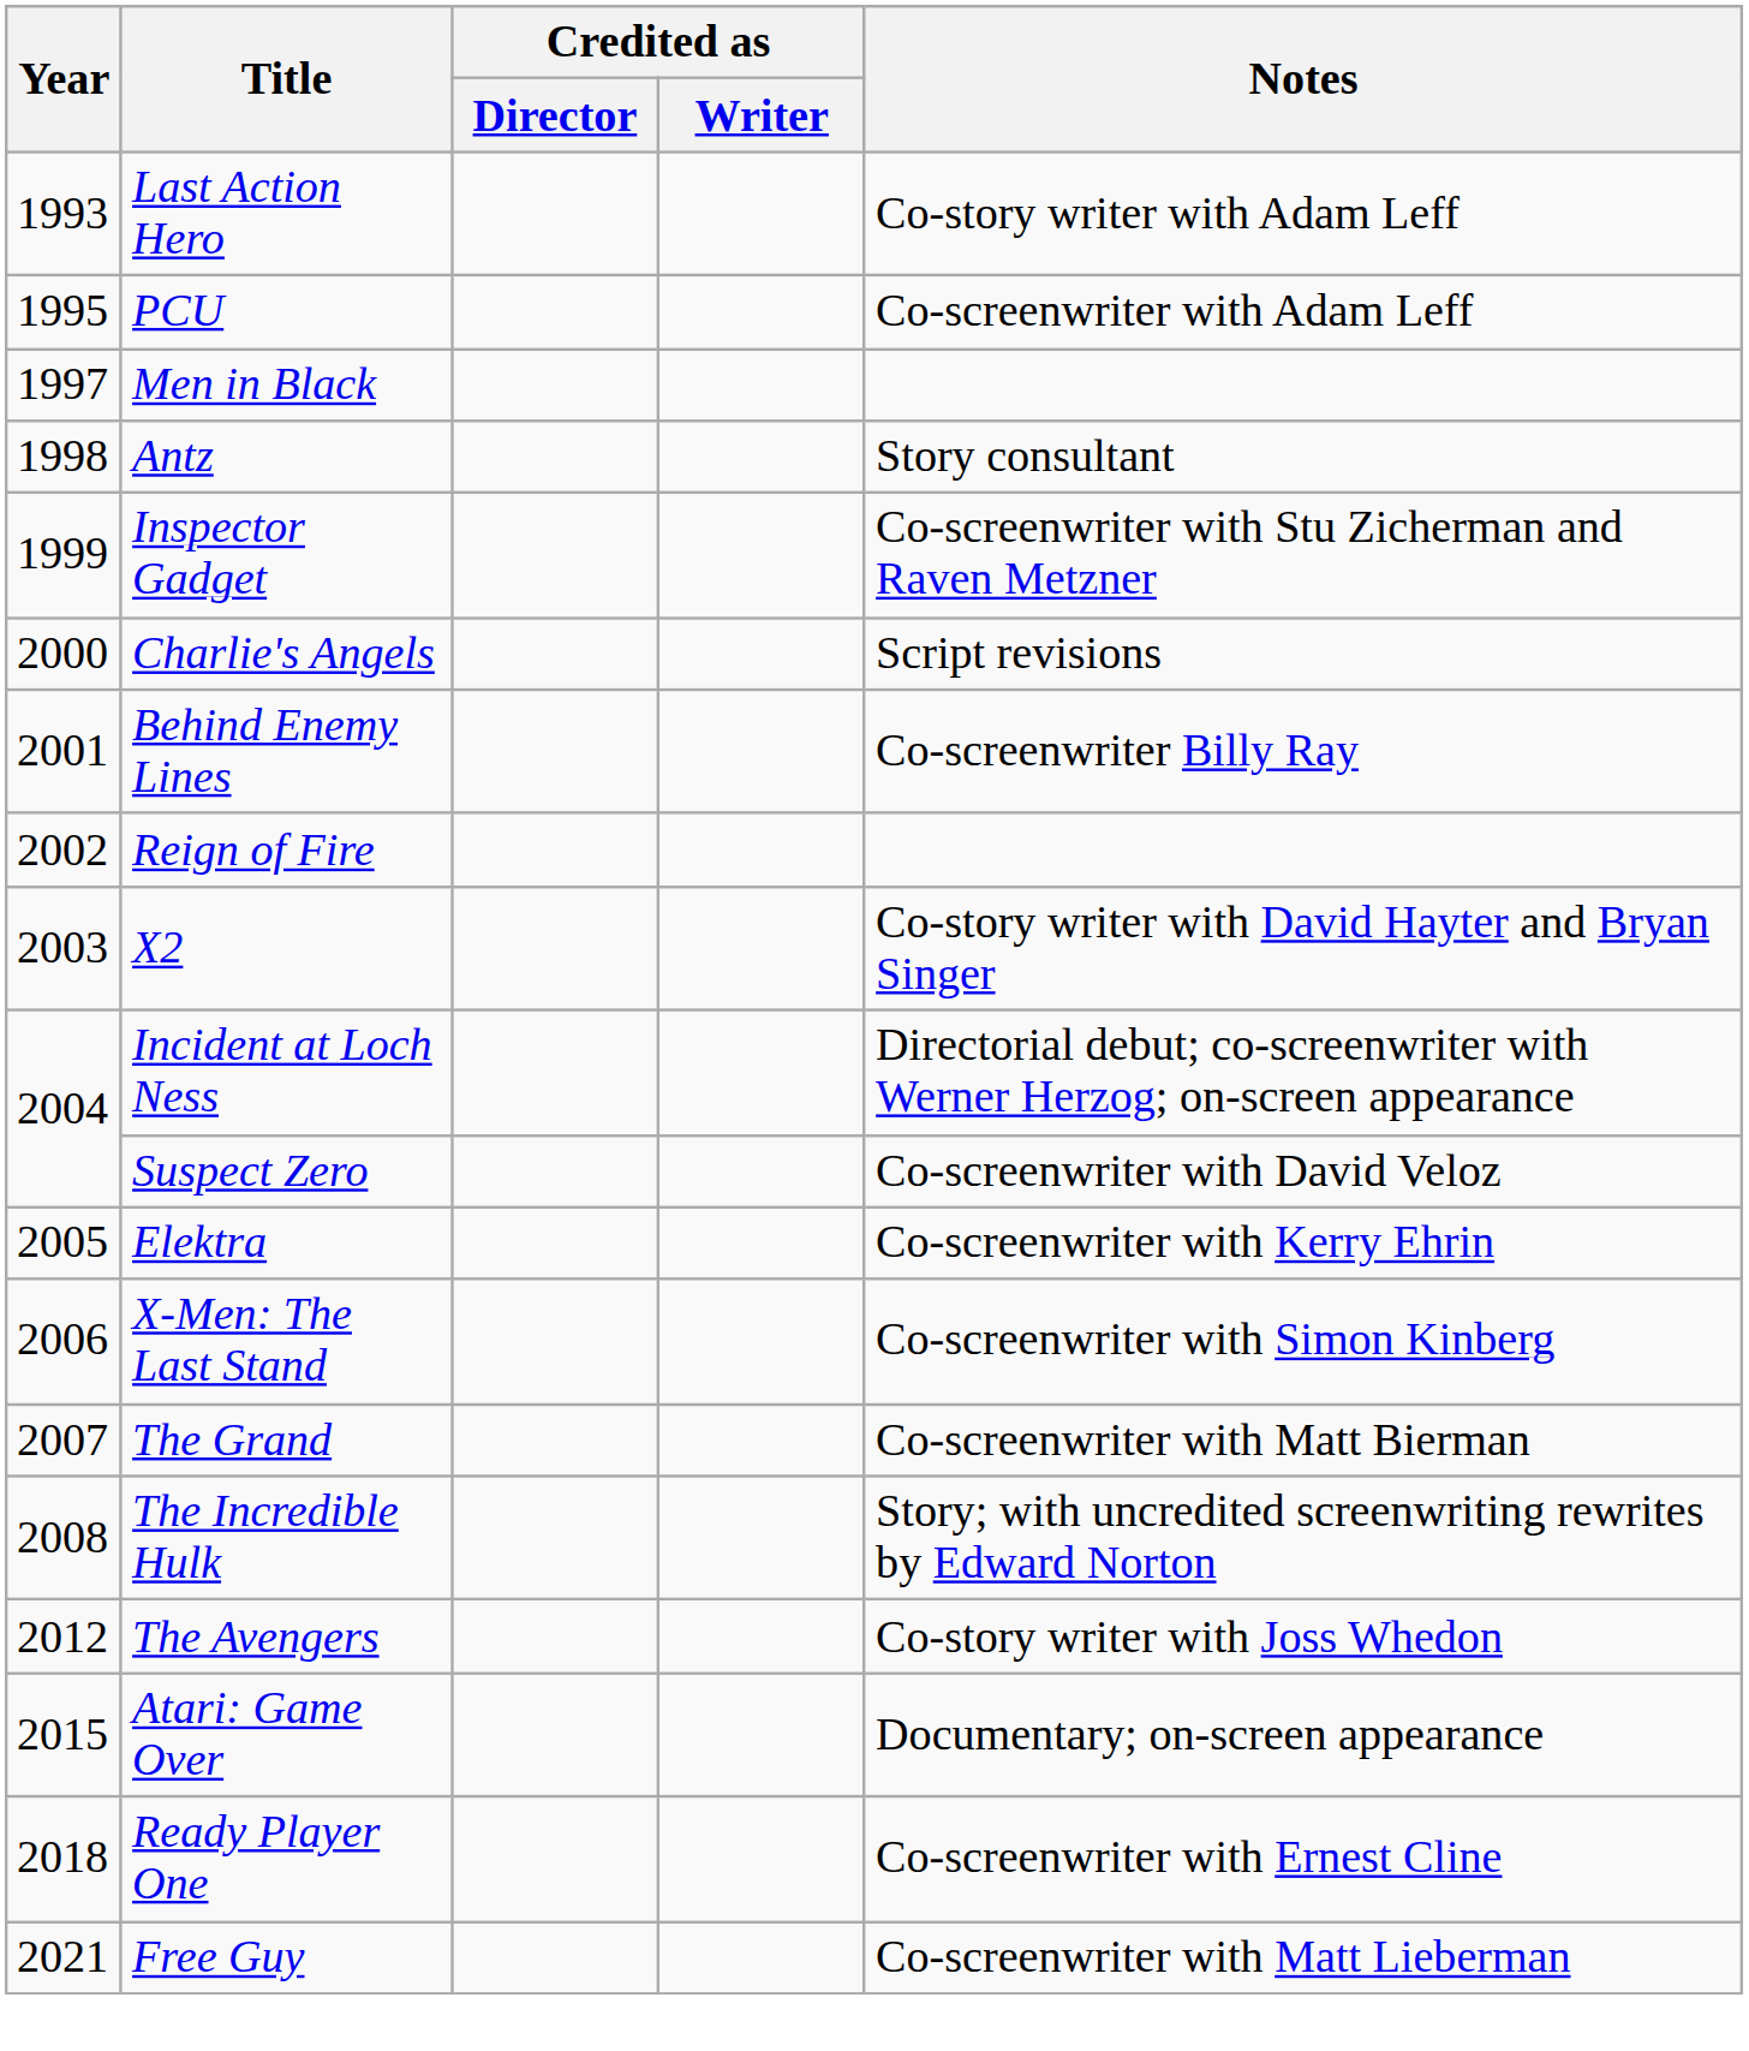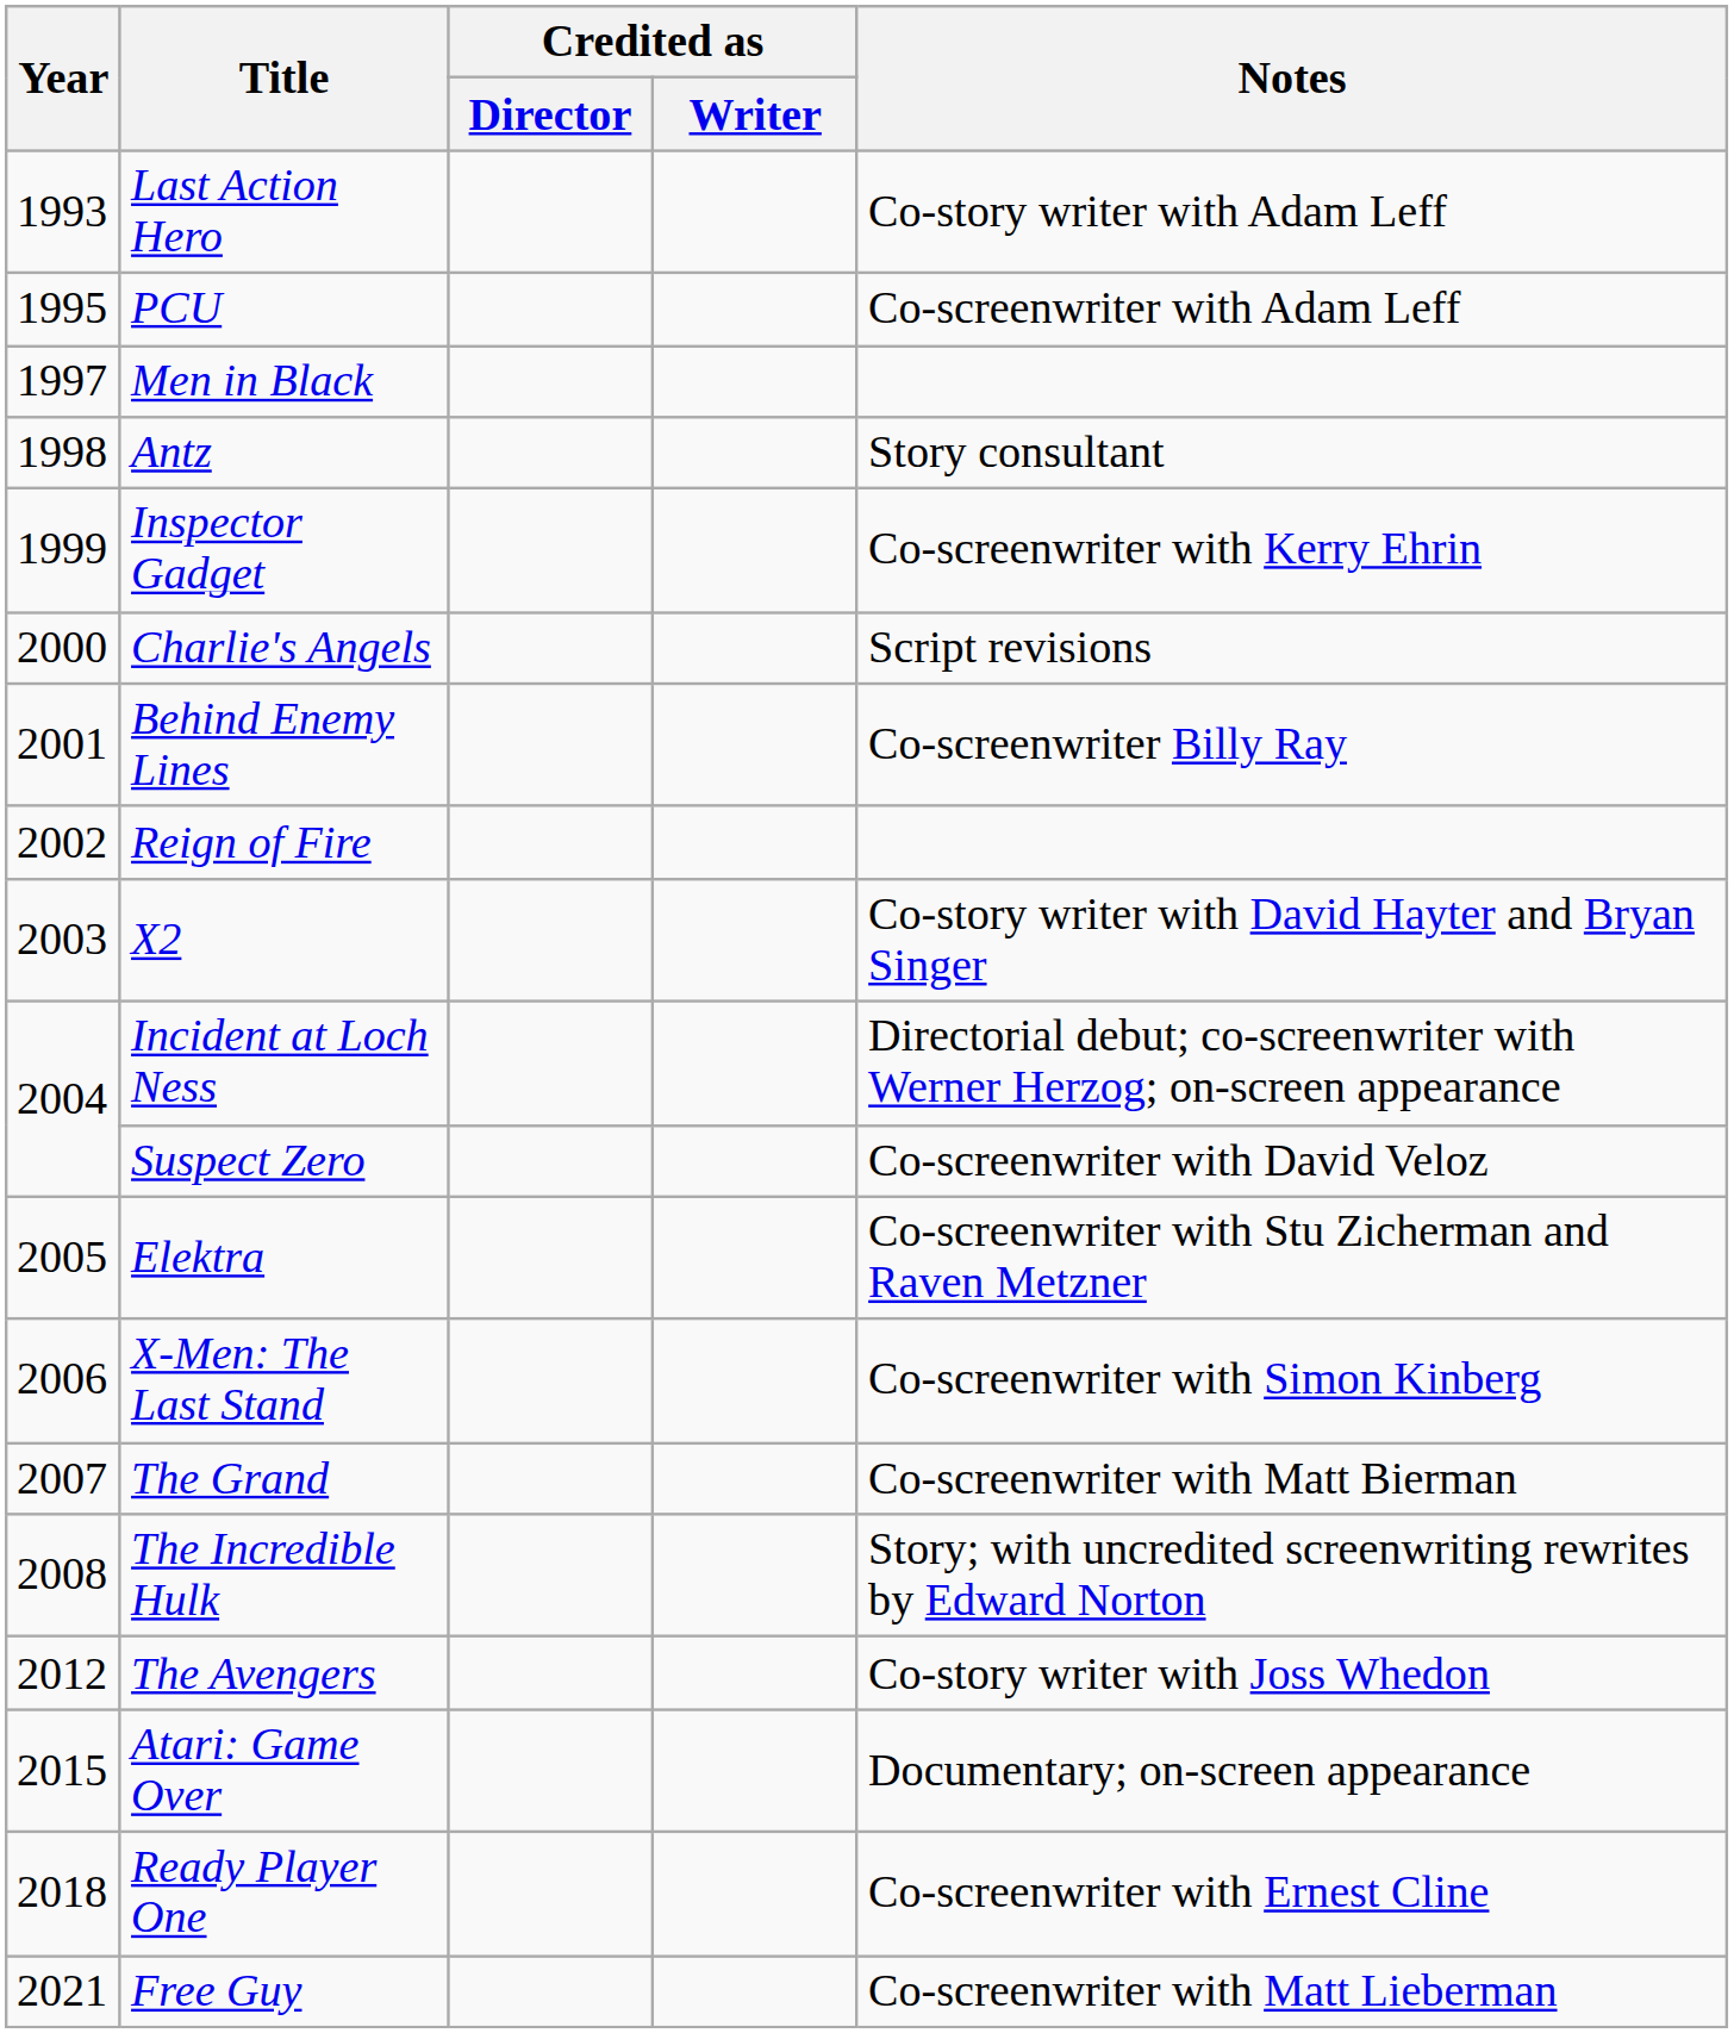 <table class="wikitable">
 <tr style="background:#ccc; text-align:center;">
 <th rowspan="2" style="width:33px;">Year</th>
 <th rowspan="2">Title</th>
 <th colspan="2">Credited as</th>
 <th rowspan="2">Notes</th>
 </tr>
 <tr>
 <th width=65><a href='#'>Director</a></th>
 <th width=65><a href='#'>Writer</a></th>
 </tr>
 <tr>
 <td>1993</td>
 <td><em><a href='#'>Last Action Hero</a></em></td>
 <td></td>
 <td></td>
 <td>Co-story writer with Adam Leff</td>
 </tr>
 <tr>
 <td>1995</td>
 <td><em><a href='#'>PCU</a></em></td>
 <td></td>
 <td></td>
 <td>Co-screenwriter with Adam Leff</td>
 </tr>
 <tr>
 <td>1997</td>
 <td><em><a href='#'>Men in Black</a></em></td>
 <td></td>
 <td></td>
 <td></td>
 </tr>
 <tr>
 <td>1998</td>
 <td><em><a href='#'>Antz</a></em></td>
 <td></td>
 <td></td>
 <td>Story consultant</td>
 </tr>
 <tr>
 <td>1999</td>
 <td><em><a href='#'>Inspector Gadget</a></em></td>
 <td></td>
 <td></td>
-<td>Co-screenwriter with Stu Zicherman and <a href='#'>Raven Metzner</a></td>
+<td>Co-screenwriter with <a href='#'>Kerry Ehrin</a></td>
 </tr>
 <tr>
 <td>2000</td>
 <td><em><a href='#'>Charlie's Angels</a></em></td>
 <td></td>
 <td></td>
 <td>Script revisions</td>
 </tr>
 <tr>
 <td>2001</td>
 <td><em><a href='#'>Behind Enemy Lines</a></em></td>
 <td></td>
 <td></td>
 <td>Co-screenwriter <a href='#'>Billy Ray</a></td>
 </tr>
 <tr>
 <td>2002</td>
 <td><em><a href='#'>Reign of Fire</a></em></td>
 <td></td>
 <td></td>
 <td></td>
 </tr>
 <tr>
 <td>2003</td>
 <td><em><a href='#'>X2</a></em></td>
 <td></td>
 <td></td>
 <td>Co-story writer with <a href='#'>David Hayter</a> and <a href='#'>Bryan Singer</a></td>
 </tr>
 <tr>
 <td rowspan="2">2004</td>
 <td><em><a href='#'>Incident at Loch Ness</a></em></td>
 <td></td>
 <td></td>
 <td>Directorial debut; co-screenwriter with <a href='#'>Werner Herzog</a>; on-screen appearance</td>
 </tr>
 <tr>
 <td><em><a href='#'>Suspect Zero</a></em></td>
 <td></td>
 <td></td>
 <td>Co-screenwriter with David Veloz</td>
 </tr>
 <tr>
 <td>2005</td>
 <td><em><a href='#'>Elektra</a></em></td>
 <td></td>
 <td></td>
-<td>Co-screenwriter with <a href='#'>Kerry Ehrin</a></td>
+<td>Co-screenwriter with Stu Zicherman and <a href='#'>Raven Metzner</a></td>
 </tr>
 <tr>
 <td>2006</td>
 <td><em><a href='#'>X-Men: The Last Stand</a></em></td>
 <td></td>
 <td></td>
 <td>Co-screenwriter with <a href='#'>Simon Kinberg</a></td>
 </tr>
 <tr>
 <td>2007</td>
 <td><em><a href='#'>The Grand</a></em></td>
 <td></td>
 <td></td>
 <td>Co-screenwriter with Matt Bierman</td>
 </tr>
 <tr>
 <td>2008</td>
 <td><em><a href='#'>The Incredible Hulk</a></em></td>
 <td></td>
 <td></td>
 <td>Story; with uncredited screenwriting rewrites by <a href='#'>Edward Norton</a></td>
 </tr>
 <tr>
 <td>2012</td>
 <td><em><a href='#'>The Avengers</a></em></td>
 <td></td>
 <td></td>
 <td>Co-story writer with <a href='#'>Joss Whedon</a></td>
 </tr>
 <tr>
 <td>2015</td>
 <td><em><a href='#'>Atari: Game Over</a></em></td>
 <td></td>
 <td></td>
 <td>Documentary; on-screen appearance</td>
 </tr>
 <tr>
 <td>2018</td>
 <td><em><a href='#'>Ready Player One</a></em></td>
 <td></td>
 <td></td>
 <td>Co-screenwriter with <a href='#'>Ernest Cline</a></td>
 </tr>
 <tr>
 <td>2021</td>
 <td><em><a href='#'>Free Guy</a></em></td>
 <td></td>
 <td></td>
 <td>Co-screenwriter with <a href='#'>Matt Lieberman</a></td>
 </tr>
 </table>
